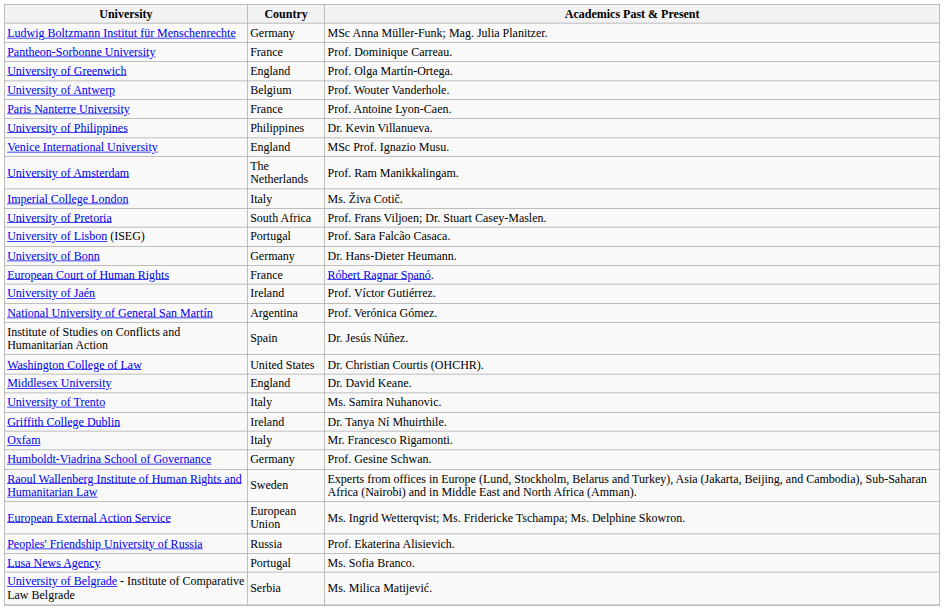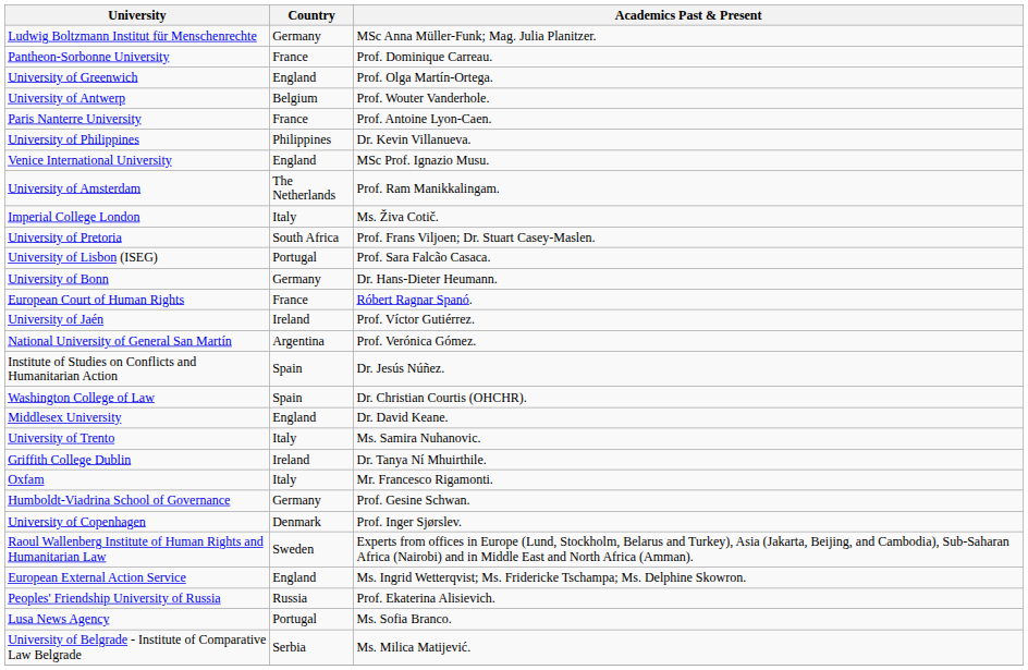 <table class="wikitable sortable">
 <tr>
 <th>University</th>
 <th>Country</th>
 <th>Academics Past & Present</th>
 </tr>
 <tr>
 <td><a href='#'>Ludwig Boltzmann Institut für Menschenrechte</a></td>
 <td> Germany</td>
 <td>MSc Anna Müller-Funk; Mag. Julia Planitzer.</td>
 </tr>
 <tr>
 <td><a href='#'>Pantheon-Sorbonne University</a></td>
 <td> France</td>
 <td>Prof. Dominique Carreau.</td>
 </tr>
 <tr>
 <td><a href='#'>University of Greenwich</a></td>
 <td> England</td>
 <td>Prof. Olga Martín-Ortega.</td>
 </tr>
 <tr>
 <td><a href='#'>University of Antwerp</a></td>
 <td> Belgium</td>
 <td>Prof. Wouter Vanderhole.</td>
 </tr>
 <tr>
 <td><a href='#'>Paris Nanterre University</a></td>
 <td> France</td>
 <td>Prof. Antoine Lyon-Caen.</td>
 </tr>
 <tr>
 <td><a href='#'>University of Philippines</a></td>
 <td> Philippines</td>
 <td>Dr. Kevin Villanueva.</td>
 </tr>
 <tr>
 <td><a href='#'>Venice International University</a></td>
 <td> England</td>
 <td>MSc Prof. Ignazio Musu.</td>
 </tr>
 <tr>
 <td><a href='#'>University of Amsterdam</a></td>
 <td> The Netherlands</td>
 <td>Prof. Ram Manikkalingam.</td>
 </tr>
 <tr>
 <td><a href='#'>Imperial College London</a></td>
 <td> Italy</td>
 <td>Ms. Živa Cotič.</td>
 </tr>
 <tr>
 <td><a href='#'>University of Pretoria</a></td>
 <td> South Africa</td>
 <td>Prof. Frans Viljoen; Dr. Stuart Casey-Maslen.</td>
 </tr>
 <tr>
 <td><a href='#'>University of Lisbon</a> (ISEG)</td>
 <td> Portugal</td>
 <td>Prof. Sara Falcão Casaca.</td>
 </tr>
 <tr>
 <td><a href='#'>University of Bonn</a></td>
 <td> Germany</td>
 <td>Dr. Hans-Dieter Heumann.</td>
 </tr>
 <tr>
 <td><a href='#'>European Court of Human Rights</a></td>
 <td> France</td>
 <td><a href='#'>Róbert Ragnar Spanó</a>.</td>
 </tr>
 <tr>
 <td><a href='#'>University of Jaén</a></td>
 <td> Ireland</td>
 <td>Prof. Víctor Gutiérrez.</td>
 </tr>
 <tr>
 <td><a href='#'>National University of General San Martín</a></td>
 <td> Argentina</td>
 <td>Prof. Verónica Gómez.</td>
 </tr>
 <tr>
 <td>Institute of Studies on Conflicts and Humanitarian Action</td>
 <td> Spain</td>
 <td>Dr. Jesús Núñez.</td>
 </tr>
 <tr>
 <td><a href='#'>Washington College of Law</a></td>
-<td> United States</td>
+<td> Spain</td>
 <td>Dr. Christian Courtis (OHCHR).</td>
 </tr>
 <tr>
 <td><a href='#'>Middlesex University</a></td>
 <td> England</td>
 <td>Dr. David Keane.</td>
 </tr>
 <tr>
 <td><a href='#'>University of Trento</a></td>
 <td> Italy</td>
 <td>Ms. Samira Nuhanovic.</td>
 </tr>
 <tr>
 <td><a href='#'>Griffith College Dublin</a></td>
 <td> Ireland</td>
 <td>Dr. Tanya Ní Mhuirthile.</td>
 </tr>
 <tr>
 <td><a href='#'>Oxfam</a></td>
 <td> Italy</td>
 <td>Mr. Francesco Rigamonti.</td>
 </tr>
 <tr>
 <td><a href='#'>Humboldt-Viadrina School of Governance</a></td>
 <td> Germany</td>
 <td>Prof. Gesine Schwan.</td>
 </tr>
 <tr>
+<td><a href='#'>University of Copenhagen</a></td>
+<td> Denmark</td>
+<td>Prof. Inger Sjørslev.</td>
+</tr>
+<tr>
 <td><a href='#'>Raoul Wallenberg Institute of Human Rights and Humanitarian Law</a></td>
 <td> Sweden</td>
 <td>Experts from offices  in Europe (Lund, Stockholm, Belarus and Turkey), Asia (Jakarta, Beijing, and Cambodia), Sub-Saharan Africa (Nairobi) and in Middle East and North Africa (Amman).</td>
 </tr>
 <tr>
 <td><a href='#'>European External Action Service</a></td>
-<td> European Union</td>
+<td> England</td>
 <td>Ms. Ingrid Wetterqvist; Ms. Fridericke Tschampa; Ms. Delphine Skowron.</td>
 </tr>
 <tr>
 <td><a href='#'>Peoples' Friendship University of Russia</a></td>
 <td> Russia</td>
 <td>Prof. Ekaterina Alisievich.</td>
 </tr>
 <tr>
 <td><a href='#'>Lusa News Agency</a></td>
 <td> Portugal</td>
 <td>Ms. Sofia Branco.</td>
 </tr>
 <tr>
 <td><a href='#'>University of Belgrade</a> - Institute of Comparative Law Belgrade</td>
 <td> Serbia</td>
 <td>Ms. Milica Matijević.</td>
 </tr>
 <tr>
 </tr>
 </table>
